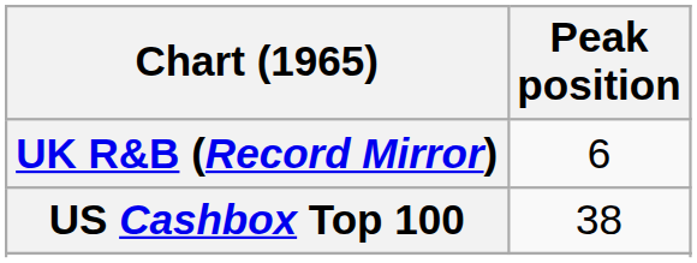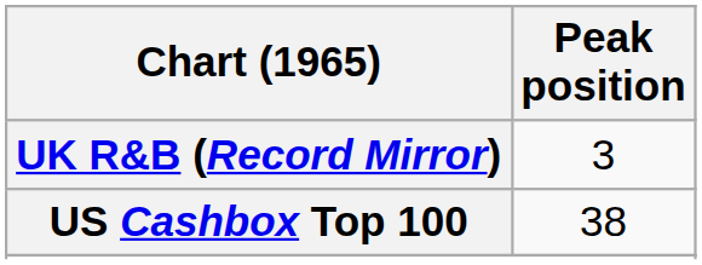 <table class="wikitable sortable plainrowheaders" style="text-align:center;">
 <tr>
 <th scope="col">Chart (1965)</th>
 <th scope="col">Peak<br>position</th>
 </tr>
 <tr>
 <th scope="row"><a href='#'>UK R&B</a> (<em><a href='#'>Record Mirror</a></em>)</th>
-<td align="center">6</td>
+<td align="center">3</td>
 </tr>
 <tr>
 <th scope="row">US <a href='#'><em>Cashbox</em></a> Top 100</th>
 <td align="center">38</td>
 </tr>
 <tr>
 </tr>
 <tr>
 </tr>
 </table>
